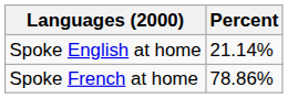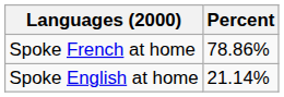 <table class="wikitable sortable collapsible" style="font-size: 90%;">
 <tr>
 <th>Languages (2000) </th>
 <th>Percent</th>
 </tr>
 <tr>
+<td>Spoke <a href='#'>French</a> at home</td>
+<td>78.86%</td>
+</tr>
+<tr>
 <td>Spoke <a href='#'>English</a> at home</td>
 <td>21.14%</td>
 </tr>
-<tr>
-<td>Spoke <a href='#'>French</a> at home</td>
-<td>78.86%</td>
-</tr>
 </table>
